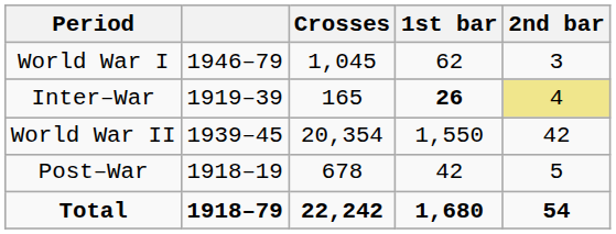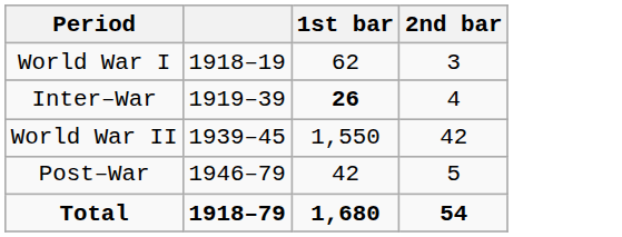 <table class="wikitable">
 <tr>
 <th>Period</th>
 <th></th>
-<th align=center>Crosses</th>
 <th>1st bar</th>
 <th>2nd bar</th>
 </tr>
 <tr>
 <td align=center>World War I</td>
-<td align=center>1946–79</td>
-<td align=center>1,045</td>
+<td align=center>1918–19</td>
 <td align=center>62</td>
 <td align=center>3</td>
 </tr>
 <tr>
 <td align=center>Inter–War</td>
 <td align=center>1919–39</td>
-<td align=center>165</td>
 <td align=center><strong>26</strong></td>
-<td align=center style="background: khaki;">4</td>
+<td align=center>4</td>
 </tr>
 <tr>
 <td align=center>World War II</td>
 <td align=center>1939–45</td>
-<td align=center>20,354</td>
 <td align=center>1,550</td>
 <td align=center>42</td>
 </tr>
 <tr>
 <td align=center>Post–War</td>
-<td align=center>1918–19</td>
-<td align=center>678</td>
+<td align=center>1946–79</td>
 <td align=center>42</td>
 <td align=center>5</td>
 </tr>
 <tr>
 <td align=center><strong>Total</strong></td>
 <td align=center><strong>1918–79</strong></td>
-<td align=center><strong>22,242</strong></td>
 <td align=center><strong>1,680</strong></td>
 <td align=center><strong>54</strong></td>
 </tr>
 </table>
